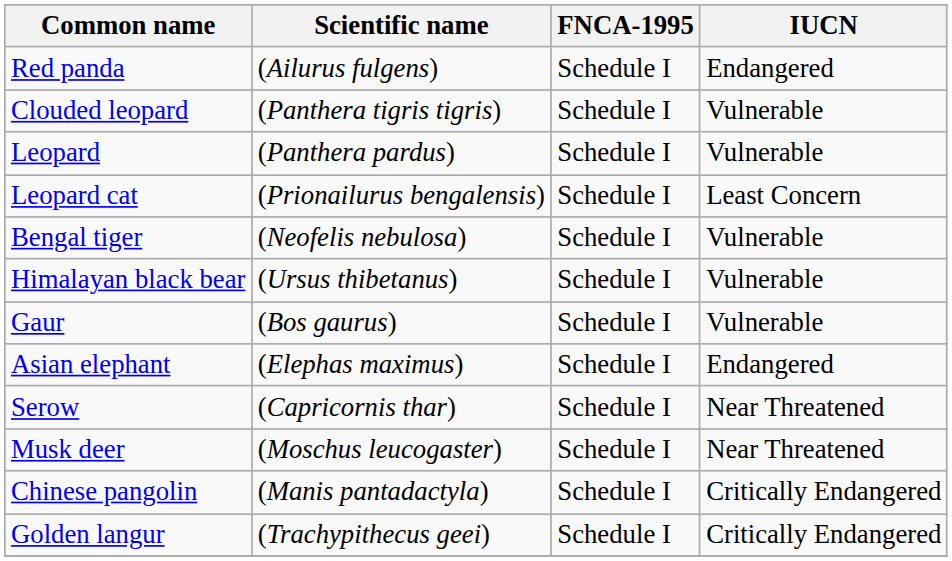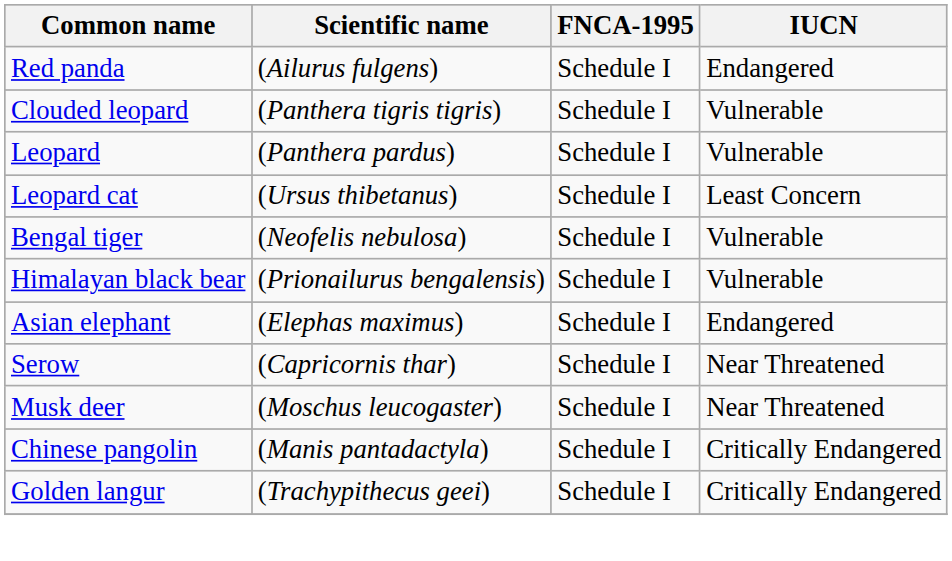 <table class="wikitable">
 <tr>
 <th>Common name</th>
 <th>Scientific name</th>
 <th>FNCA-1995</th>
 <th>IUCN</th>
 </tr>
 <tr>
 <td><a href='#'>Red panda</a></td>
 <td>(<em>Ailurus fulgens</em>)</td>
 <td>Schedule I</td>
 <td>Endangered</td>
 </tr>
 <tr>
 <td><a href='#'>Clouded leopard</a></td>
 <td>(<em>Panthera tigris tigris</em>)</td>
 <td>Schedule I</td>
 <td>Vulnerable</td>
 </tr>
 <tr>
 <td><a href='#'>Leopard</a></td>
 <td>(<em>Panthera pardus</em>)</td>
 <td>Schedule I</td>
 <td>Vulnerable</td>
 </tr>
 <tr>
 <td><a href='#'>Leopard cat</a></td>
-<td>(<em>Prionailurus bengalensis</em>)</td>
+<td>(<em>Ursus thibetanus</em>)</td>
 <td>Schedule I</td>
 <td>Least Concern</td>
 </tr>
 <tr>
 <td><a href='#'>Bengal tiger</a></td>
 <td>(<em>Neofelis nebulosa</em>)</td>
 <td>Schedule I</td>
 <td>Vulnerable</td>
 </tr>
 <tr>
 <td><a href='#'>Himalayan black bear</a></td>
-<td>(<em>Ursus thibetanus</em>)</td>
-<td>Schedule I</td>
-<td>Vulnerable</td>
-</tr>
-<tr>
-<td><a href='#'>Gaur</a></td>
-<td>(<em>Bos gaurus</em>)</td>
+<td>(<em>Prionailurus bengalensis</em>)</td>
 <td>Schedule I</td>
 <td>Vulnerable</td>
 </tr>
 <tr>
 <td><a href='#'>Asian elephant</a></td>
 <td>(<em>Elephas maximus</em>)</td>
 <td>Schedule I</td>
 <td>Endangered</td>
 </tr>
 <tr>
 <td><a href='#'>Serow</a></td>
 <td>(<em>Capricornis thar</em>)</td>
 <td>Schedule I</td>
 <td>Near Threatened</td>
 </tr>
 <tr>
 <td><a href='#'>Musk deer</a></td>
 <td>(<em>Moschus leucogaster</em>)</td>
 <td>Schedule I</td>
 <td>Near Threatened</td>
 </tr>
 <tr>
 <td><a href='#'>Chinese pangolin</a></td>
 <td>(<em>Manis pantadactyla</em>)</td>
 <td>Schedule I</td>
 <td>Critically Endangered</td>
 </tr>
 <tr>
 <td><a href='#'>Golden langur</a></td>
 <td>(<em>Trachypithecus geei</em>)</td>
 <td>Schedule I</td>
 <td>Critically Endangered</td>
 </tr>
 <tr>
 </tr>
 </table>
